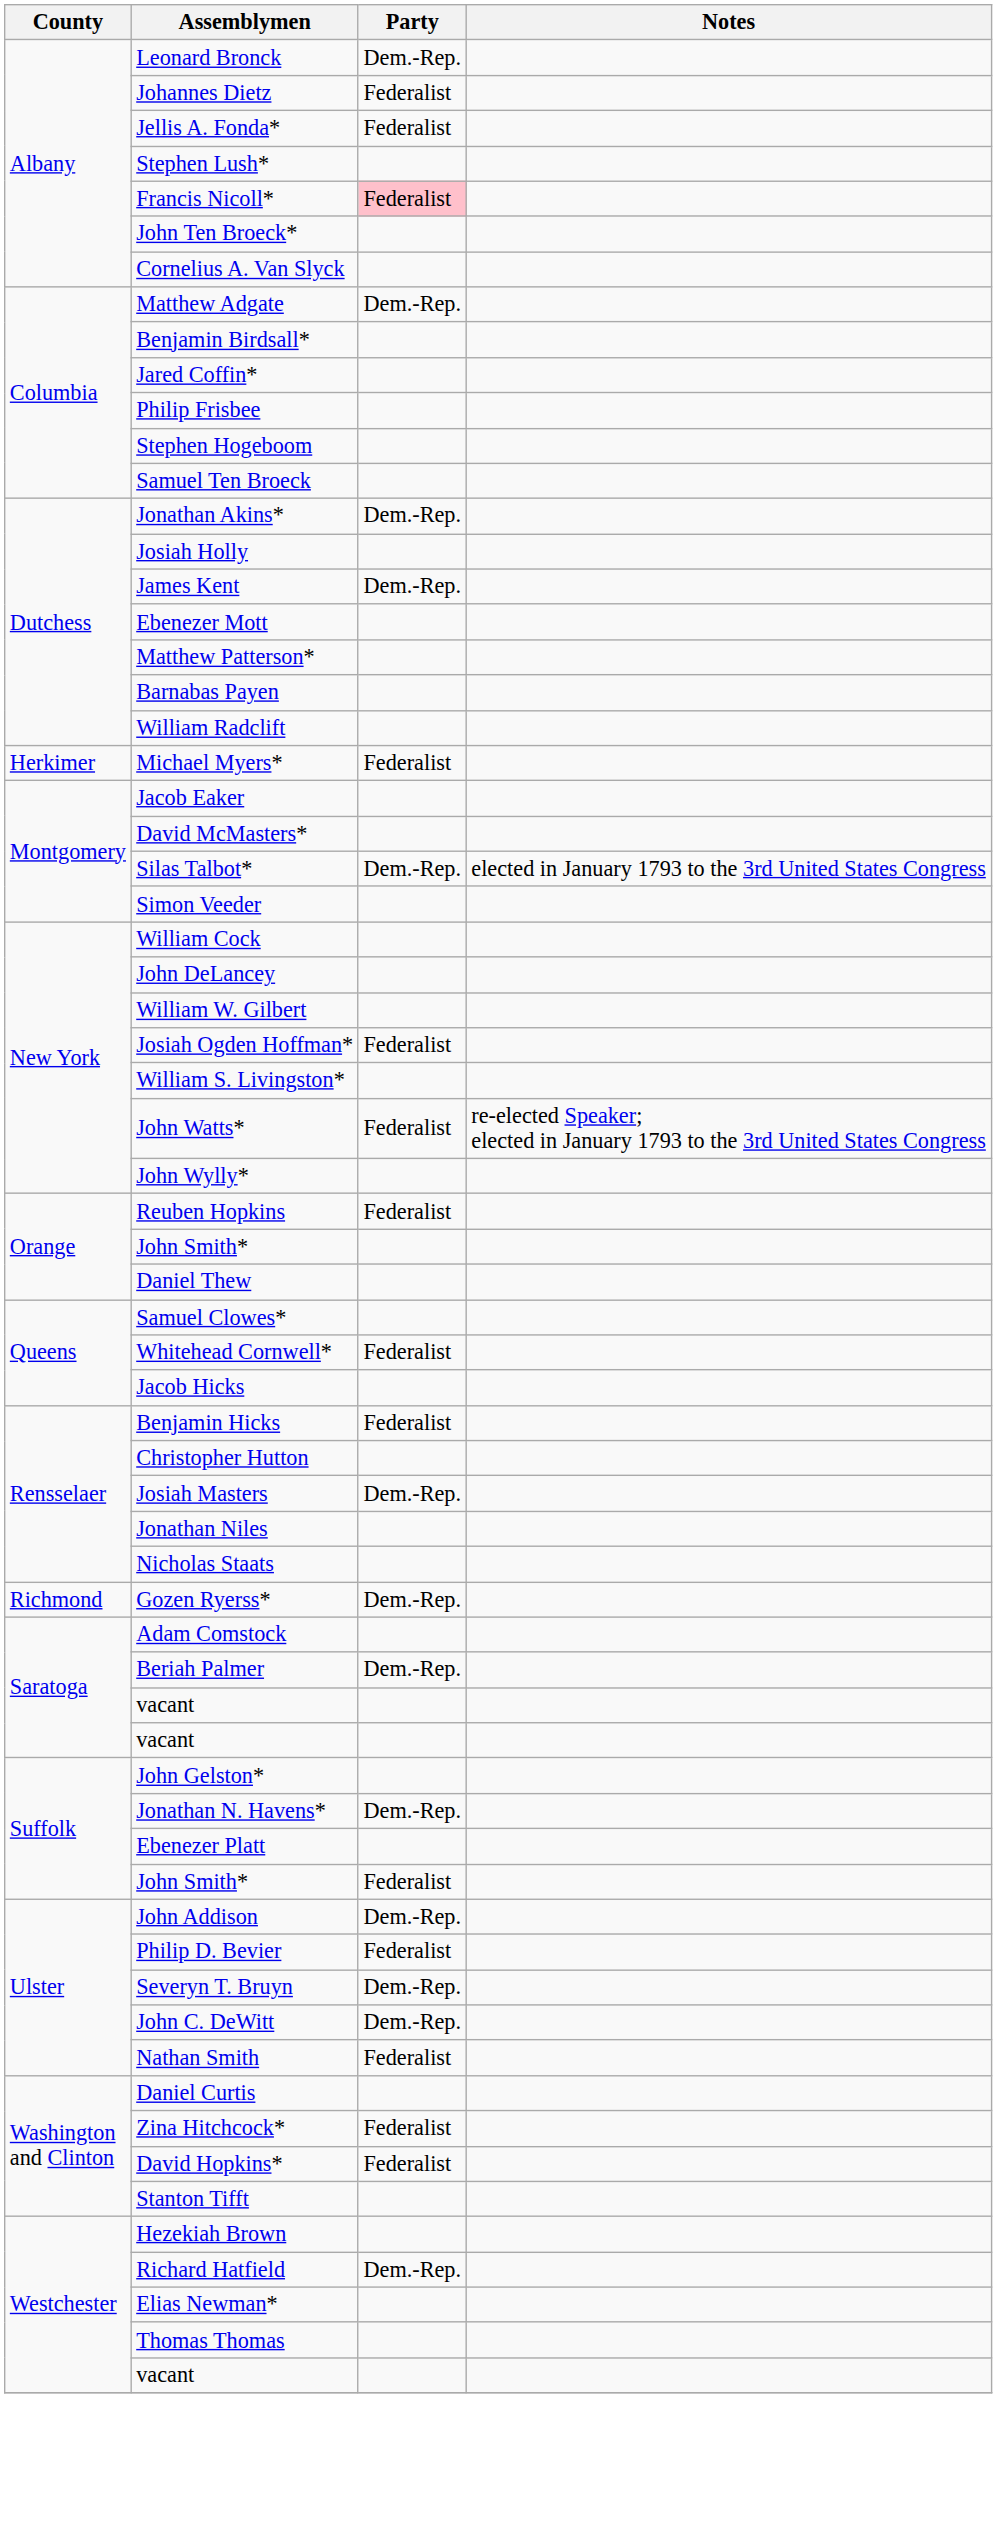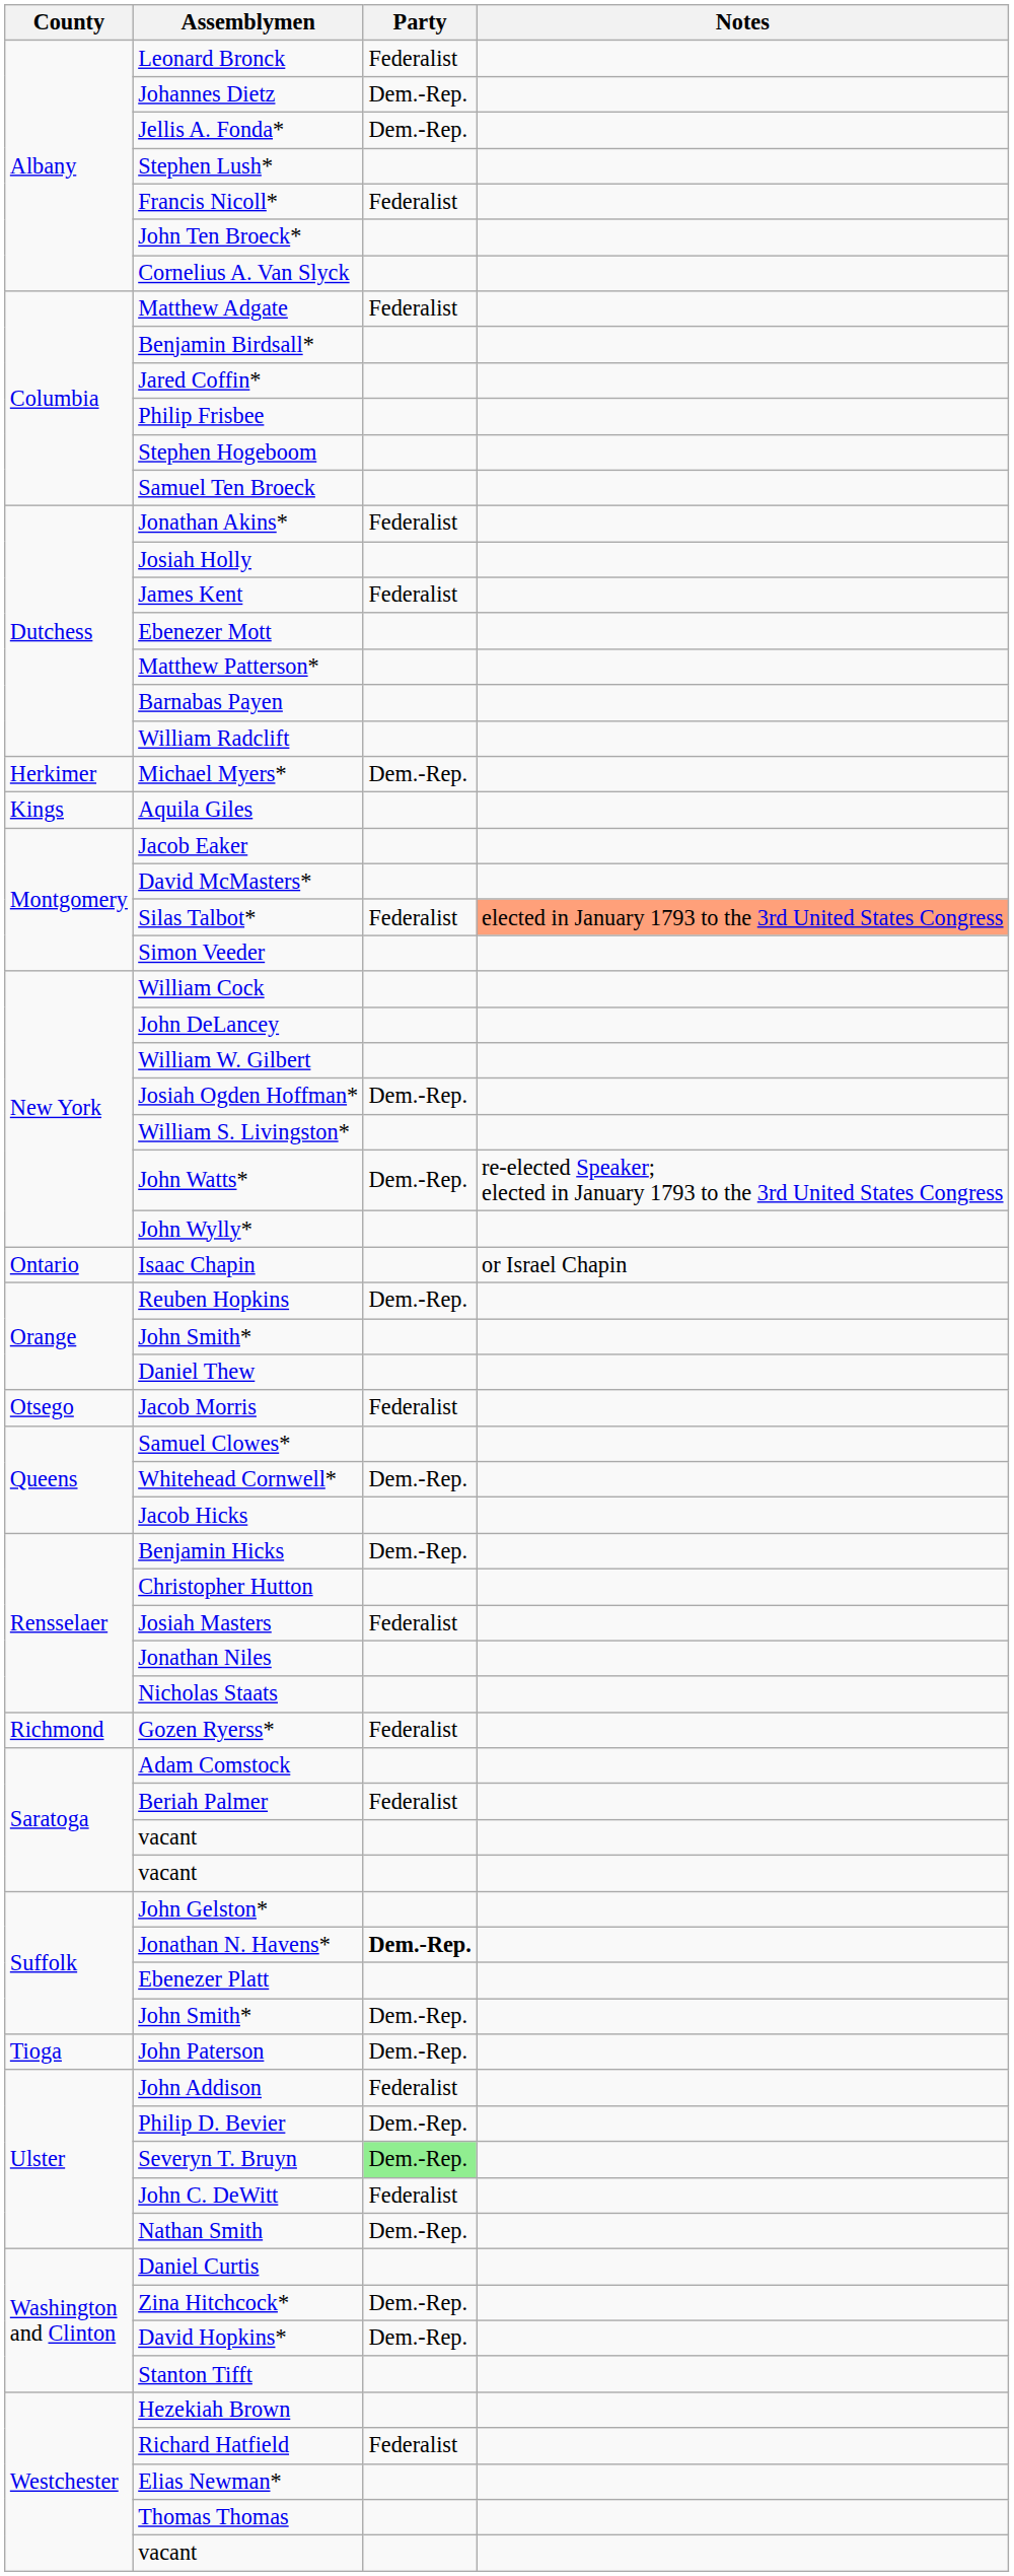 <table class=wikitable>
 <tr>
 <th>County</th>
 <th>Assemblymen</th>
 <th>Party</th>
 <th>Notes</th>
 </tr>
 <tr>
 <td rowspan="7"><a href='#'>Albany</a></td>
 <td><a href='#'>Leonard Bronck</a></td>
+<td>Federalist</td>
+<td></td>
+</tr>
+<tr>
+<td><a href='#'>Johannes Dietz</a></td>
 <td>Dem.-Rep.</td>
 <td></td>
 </tr>
 <tr>
-<td><a href='#'>Johannes Dietz</a></td>
-<td>Federalist</td>
-<td></td>
-</tr>
-<tr>
 <td><a href='#'>Jellis A. Fonda</a>*</td>
-<td>Federalist</td>
+<td>Dem.-Rep.</td>
 <td></td>
 </tr>
 <tr>
 <td><a href='#'>Stephen Lush</a>*</td>
 <td></td>
 <td></td>
 </tr>
 <tr>
 <td><a href='#'>Francis Nicoll</a>*</td>
-<td style="background: pink;">Federalist</td>
+<td>Federalist</td>
 <td></td>
 </tr>
 <tr>
 <td><a href='#'>John Ten Broeck</a>*</td>
 <td></td>
 <td></td>
 </tr>
 <tr>
 <td><a href='#'>Cornelius A. Van Slyck</a></td>
 <td></td>
 <td></td>
 </tr>
 <tr>
 <td rowspan="6"><a href='#'>Columbia</a></td>
 <td><a href='#'>Matthew Adgate</a></td>
-<td>Dem.-Rep.</td>
+<td>Federalist</td>
 <td></td>
 </tr>
 <tr>
 <td><a href='#'>Benjamin Birdsall</a>*</td>
 <td></td>
 <td></td>
 </tr>
 <tr>
 <td><a href='#'>Jared Coffin</a>*</td>
 <td></td>
 <td></td>
 </tr>
 <tr>
 <td><a href='#'>Philip Frisbee</a></td>
 <td></td>
 <td></td>
 </tr>
 <tr>
 <td><a href='#'>Stephen Hogeboom</a></td>
 <td></td>
 <td></td>
 </tr>
 <tr>
 <td><a href='#'>Samuel Ten Broeck</a></td>
 <td></td>
 <td></td>
 </tr>
 <tr>
 <td rowspan="7"><a href='#'>Dutchess</a></td>
 <td><a href='#'>Jonathan Akins</a>*</td>
-<td>Dem.-Rep.</td>
+<td>Federalist</td>
 <td></td>
 </tr>
 <tr>
 <td><a href='#'>Josiah Holly</a></td>
 <td></td>
 <td></td>
 </tr>
 <tr>
 <td><a href='#'>James Kent</a></td>
-<td>Dem.-Rep.</td>
+<td>Federalist</td>
 <td></td>
 </tr>
 <tr>
 <td><a href='#'>Ebenezer Mott</a></td>
 <td></td>
 <td></td>
 </tr>
 <tr>
 <td><a href='#'>Matthew Patterson</a>*</td>
 <td></td>
 <td></td>
 </tr>
 <tr>
 <td><a href='#'>Barnabas Payen</a></td>
 <td></td>
 <td></td>
 </tr>
 <tr>
 <td><a href='#'>William Radclift</a></td>
 <td></td>
 <td></td>
 </tr>
 <tr>
 <td><a href='#'>Herkimer</a></td>
 <td><a href='#'>Michael Myers</a>*</td>
-<td>Federalist</td>
+<td>Dem.-Rep.</td>
+<td></td>
+</tr>
+<tr>
+<td><a href='#'>Kings</a></td>
+<td><a href='#'>Aquila Giles</a></td>
+<td></td>
 <td></td>
 </tr>
 <tr>
 <td rowspan="4"><a href='#'>Montgomery</a></td>
 <td><a href='#'>Jacob Eaker</a></td>
 <td></td>
 <td></td>
 </tr>
 <tr>
 <td><a href='#'>David McMasters</a>*</td>
 <td></td>
 <td></td>
 </tr>
 <tr>
 <td><a href='#'>Silas Talbot</a>*</td>
-<td>Dem.-Rep.</td>
-<td>elected in January 1793 to the <a href='#'>3rd United States Congress</a></td>
+<td>Federalist</td>
+<td style="background: lightsalmon;">elected in January 1793 to the <a href='#'>3rd United States Congress</a></td>
 </tr>
 <tr>
 <td><a href='#'>Simon Veeder</a></td>
 <td></td>
 <td></td>
 </tr>
 <tr>
 <td rowspan="7"><a href='#'>New York</a></td>
 <td><a href='#'>William Cock</a></td>
 <td></td>
 <td></td>
 </tr>
 <tr>
 <td><a href='#'>John DeLancey</a></td>
 <td></td>
 <td></td>
 </tr>
 <tr>
 <td><a href='#'>William W. Gilbert</a></td>
 <td></td>
 <td></td>
 </tr>
 <tr>
 <td><a href='#'>Josiah Ogden Hoffman</a>*</td>
-<td>Federalist</td>
+<td>Dem.-Rep.</td>
 <td></td>
 </tr>
 <tr>
 <td><a href='#'>William S. Livingston</a>*</td>
 <td></td>
 <td></td>
 </tr>
 <tr>
 <td><a href='#'>John Watts</a>*</td>
-<td>Federalist</td>
+<td>Dem.-Rep.</td>
 <td>re-elected <a href='#'>Speaker</a>; <br>elected in January 1793 to the <a href='#'>3rd United States Congress</a></td>
 </tr>
 <tr>
 <td><a href='#'>John Wylly</a>*</td>
 <td></td>
 <td></td>
 </tr>
 <tr>
+<td><a href='#'>Ontario</a></td>
+<td><a href='#'>Isaac Chapin</a></td>
+<td></td>
+<td>or Israel Chapin</td>
+</tr>
+<tr>
 <td rowspan="3"><a href='#'>Orange</a></td>
 <td><a href='#'>Reuben Hopkins</a></td>
-<td>Federalist</td>
+<td>Dem.-Rep.</td>
 <td></td>
 </tr>
 <tr>
 <td><a href='#'>John Smith</a>*</td>
 <td></td>
 <td></td>
 </tr>
 <tr>
 <td><a href='#'>Daniel Thew</a></td>
 <td></td>
 <td></td>
 </tr>
 <tr>
+<td><a href='#'>Otsego</a></td>
+<td><a href='#'>Jacob Morris</a></td>
+<td>Federalist</td>
+<td></td>
+</tr>
+<tr>
 <td rowspan="3"><a href='#'>Queens</a></td>
 <td><a href='#'>Samuel Clowes</a>*</td>
 <td></td>
 <td></td>
 </tr>
 <tr>
 <td><a href='#'>Whitehead Cornwell</a>*</td>
-<td>Federalist</td>
+<td>Dem.-Rep.</td>
 <td></td>
 </tr>
 <tr>
 <td><a href='#'>Jacob Hicks</a></td>
 <td></td>
 <td></td>
 </tr>
 <tr>
 <td rowspan="5"><a href='#'>Rensselaer</a></td>
 <td><a href='#'>Benjamin Hicks</a></td>
-<td>Federalist</td>
+<td>Dem.-Rep.</td>
 <td></td>
 </tr>
 <tr>
 <td><a href='#'>Christopher Hutton</a></td>
 <td></td>
 <td></td>
 </tr>
 <tr>
 <td><a href='#'>Josiah Masters</a></td>
-<td>Dem.-Rep.</td>
+<td>Federalist</td>
 <td></td>
 </tr>
 <tr>
 <td><a href='#'>Jonathan Niles</a></td>
 <td></td>
 <td></td>
 </tr>
 <tr>
 <td><a href='#'>Nicholas Staats</a></td>
 <td></td>
 <td></td>
 </tr>
 <tr>
 <td><a href='#'>Richmond</a></td>
 <td><a href='#'>Gozen Ryerss</a>*</td>
-<td>Dem.-Rep.</td>
+<td>Federalist</td>
 <td></td>
 </tr>
 <tr>
 <td rowspan="4"><a href='#'>Saratoga</a></td>
 <td><a href='#'>Adam Comstock</a></td>
 <td></td>
 <td></td>
 </tr>
 <tr>
 <td><a href='#'>Beriah Palmer</a></td>
-<td>Dem.-Rep.</td>
+<td>Federalist</td>
 <td></td>
 </tr>
 <tr>
 <td>vacant</td>
 <td></td>
 <td></td>
 </tr>
 <tr>
 <td>vacant</td>
 <td></td>
 <td></td>
 </tr>
 <tr>
 <td rowspan="4"><a href='#'>Suffolk</a></td>
 <td><a href='#'>John Gelston</a>*</td>
 <td></td>
 <td></td>
 </tr>
 <tr>
 <td><a href='#'>Jonathan N. Havens</a>*</td>
-<td>Dem.-Rep.</td>
+<td><strong>Dem.-Rep.</strong></td>
 <td></td>
 </tr>
 <tr>
 <td><a href='#'>Ebenezer Platt</a></td>
 <td></td>
 <td></td>
 </tr>
 <tr>
 <td><a href='#'>John Smith</a>*</td>
-<td>Federalist</td>
+<td>Dem.-Rep.</td>
+<td></td>
+</tr>
+<tr>
+<td><a href='#'>Tioga</a></td>
+<td><a href='#'>John Paterson</a></td>
+<td>Dem.-Rep.</td>
 <td></td>
 </tr>
 <tr>
 <td rowspan="5"><a href='#'>Ulster</a></td>
 <td><a href='#'>John Addison</a></td>
+<td>Federalist</td>
+<td></td>
+</tr>
+<tr>
+<td><a href='#'>Philip D. Bevier</a></td>
 <td>Dem.-Rep.</td>
 <td></td>
 </tr>
 <tr>
-<td><a href='#'>Philip D. Bevier</a></td>
+<td><a href='#'>Severyn T. Bruyn</a></td>
+<td style="background: lightgreen;">Dem.-Rep.</td>
+<td></td>
+</tr>
+<tr>
+<td><a href='#'>John C. DeWitt</a></td>
 <td>Federalist</td>
 <td></td>
 </tr>
 <tr>
-<td><a href='#'>Severyn T. Bruyn</a></td>
+<td><a href='#'>Nathan Smith</a></td>
 <td>Dem.-Rep.</td>
-<td></td>
-</tr>
-<tr>
-<td><a href='#'>John C. DeWitt</a></td>
-<td>Dem.-Rep.</td>
-<td></td>
-</tr>
-<tr>
-<td><a href='#'>Nathan Smith</a></td>
-<td>Federalist</td>
 <td></td>
 </tr>
 <tr>
 <td rowspan="4"><a href='#'>Washington</a> <br>and <a href='#'>Clinton</a></td>
 <td><a href='#'>Daniel Curtis</a></td>
 <td></td>
 <td></td>
 </tr>
 <tr>
 <td><a href='#'>Zina Hitchcock</a>*</td>
-<td>Federalist</td>
+<td>Dem.-Rep.</td>
 <td></td>
 </tr>
 <tr>
 <td><a href='#'>David Hopkins</a>*</td>
-<td>Federalist</td>
+<td>Dem.-Rep.</td>
 <td></td>
 </tr>
 <tr>
 <td><a href='#'>Stanton Tifft</a></td>
 <td></td>
 <td></td>
 </tr>
 <tr>
 <td rowspan="5"><a href='#'>Westchester</a></td>
 <td><a href='#'>Hezekiah Brown</a></td>
 <td></td>
 <td></td>
 </tr>
 <tr>
 <td><a href='#'>Richard Hatfield</a></td>
-<td>Dem.-Rep.</td>
+<td>Federalist</td>
 <td></td>
 </tr>
 <tr>
 <td><a href='#'>Elias Newman</a>*</td>
 <td></td>
 <td></td>
 </tr>
 <tr>
 <td><a href='#'>Thomas Thomas</a></td>
 <td></td>
 <td></td>
 </tr>
 <tr>
 <td>vacant</td>
 <td></td>
 <td></td>
 </tr>
 <tr>
 </tr>
 </table>
